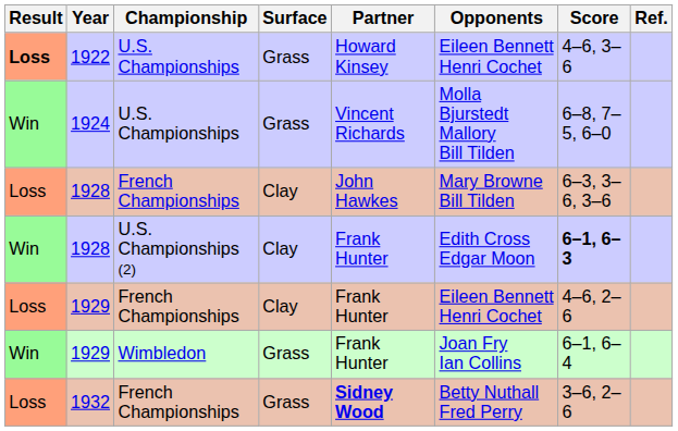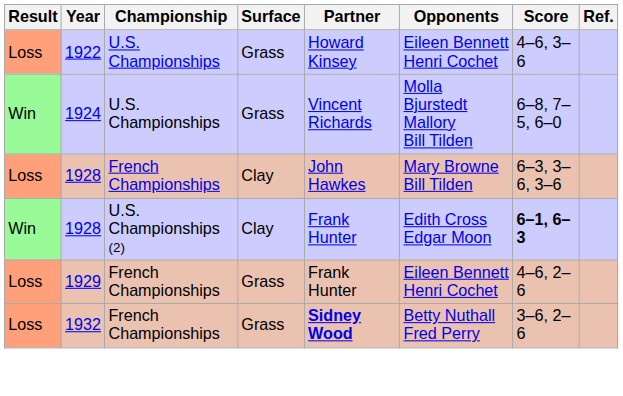 <table class="sortable wikitable">
 <tr>
 <th style="width:40px">Result</th>
 <th style="width:30px">Year</th>
 <th style="width:180px">Championship</th>
 <th style="width:50px">Surface</th>
 <th style="width:190px">Partner</th>
 <th style="width:190px">Opponents</th>
 <th style="width:120px" class="unsortable">Score</th>
 <th style="width:15px" class="unsortable">Ref.</th>
 </tr>
 <tr style="background:#ccf;">
-<td style="background:#ffa07a;"><strong>Loss</strong></td>
+<td style="background:#ffa07a;">Loss</td>
 <td><a href='#'>1922</a></td>
 <td><a href='#'>U.S. Championships</a></td>
 <td>Grass</td>
 <td> <a href='#'>Howard Kinsey</a></td>
 <td> <a href='#'>Eileen Bennett</a><br> <a href='#'>Henri Cochet</a></td>
 <td>4–6, 3–6</td>
 <td></td>
 </tr>
 <tr style="background:#ccf;">
 <td style="background:#98fb98;">Win</td>
 <td><a href='#'>1924</a></td>
 <td>U.S. Championships</td>
 <td>Grass</td>
 <td> <a href='#'>Vincent Richards</a></td>
 <td> <a href='#'>Molla Bjurstedt Mallory</a><br> <a href='#'>Bill Tilden</a></td>
 <td>6–8, 7–5, 6–0</td>
 <td></td>
 </tr>
 <tr style="background:#ebc2af;">
 <td style="background:#ffa07a;">Loss</td>
 <td><a href='#'>1928</a></td>
 <td><a href='#'>French Championships</a></td>
 <td>Clay</td>
 <td> <a href='#'>John Hawkes</a></td>
 <td> <a href='#'>Mary Browne</a><br> <a href='#'>Bill Tilden</a></td>
 <td>6–3, 3–6, 3–6</td>
 <td></td>
 </tr>
 <tr style="background:#ccf;">
 <td style="background:#98fb98;">Win</td>
 <td><a href='#'>1928</a></td>
 <td>U.S. Championships <small>(2)</small></td>
 <td>Clay</td>
 <td> <a href='#'>Frank Hunter</a></td>
 <td> <a href='#'>Edith Cross</a><br> <a href='#'>Edgar Moon</a></td>
 <td><strong>6–1, 6–3</strong></td>
 <td></td>
 </tr>
 <tr style="background:#ebc2af;">
 <td style="background:#ffa07a;">Loss</td>
 <td><a href='#'>1929</a></td>
 <td>French Championships</td>
-<td>Clay</td>
+<td>Grass</td>
 <td> Frank Hunter</td>
 <td> <a href='#'>Eileen Bennett</a><br> <a href='#'>Henri Cochet</a></td>
 <td>4–6, 2–6</td>
-<td></td>
-</tr>
-<tr style="background:#cfc;">
-<td style="background:#98fb98;">Win</td>
-<td><a href='#'>1929</a></td>
-<td><a href='#'>Wimbledon</a></td>
-<td>Grass</td>
-<td> Frank Hunter</td>
-<td> <a href='#'>Joan Fry</a><br> <a href='#'>Ian Collins</a></td>
-<td>6–1, 6–4</td>
 <td></td>
 </tr>
 <tr style="background:#ebc2af;">
 <td style="background:#ffa07a;">Loss</td>
 <td><a href='#'>1932</a></td>
 <td>French Championships</td>
 <td>Grass</td>
 <td><strong> <a href='#'>Sidney Wood</a></strong></td>
 <td> <a href='#'>Betty Nuthall</a><br> <a href='#'>Fred Perry</a></td>
 <td>3–6, 2–6</td>
 <td></td>
 </tr>
 </table>
